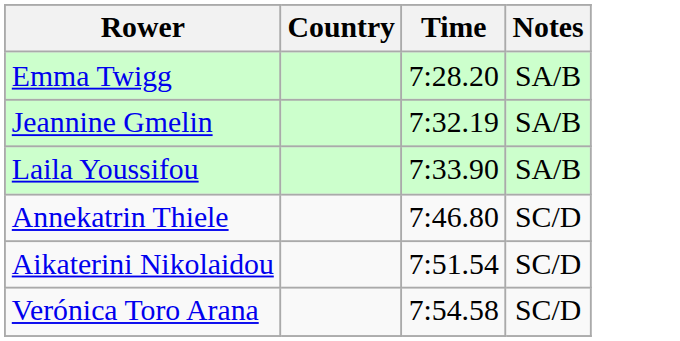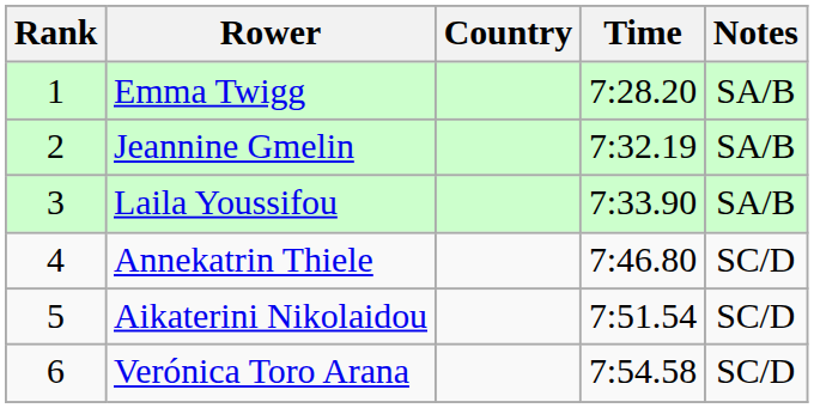 <table class="wikitable" style="text-align:center">
 <tr>
+<th>Rank</th>
 <th>Rower</th>
 <th>Country</th>
 <th>Time</th>
 <th>Notes</th>
 </tr>
 <tr bgcolor=ccffcc>
+<td>1</td>
 <td align="left"><a href='#'>Emma Twigg</a></td>
 <td align="left"></td>
 <td>7:28.20</td>
 <td>SA/B</td>
 </tr>
 <tr bgcolor=ccffcc>
+<td>2</td>
 <td align="left"><a href='#'>Jeannine Gmelin</a></td>
 <td align="left"></td>
 <td>7:32.19</td>
 <td>SA/B</td>
 </tr>
 <tr bgcolor=ccffcc>
+<td>3</td>
 <td align="left"><a href='#'>Laila Youssifou</a></td>
 <td align="left"></td>
 <td>7:33.90</td>
 <td>SA/B</td>
 </tr>
 <tr>
+<td>4</td>
 <td align="left"><a href='#'>Annekatrin Thiele</a></td>
 <td align="left"></td>
 <td>7:46.80</td>
 <td>SC/D</td>
 </tr>
 <tr>
+<td>5</td>
 <td align="left"><a href='#'>Aikaterini Nikolaidou</a></td>
 <td align="left"></td>
 <td>7:51.54</td>
 <td>SC/D</td>
 </tr>
 <tr>
+<td>6</td>
 <td align="left"><a href='#'>Verónica Toro Arana</a></td>
 <td align="left"></td>
 <td>7:54.58</td>
 <td>SC/D</td>
 </tr>
 </table>
